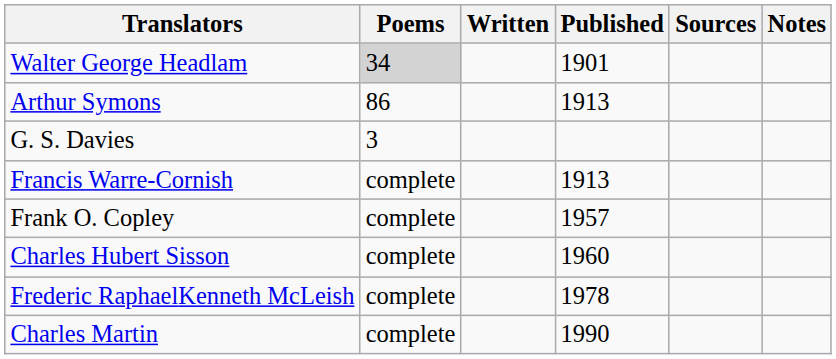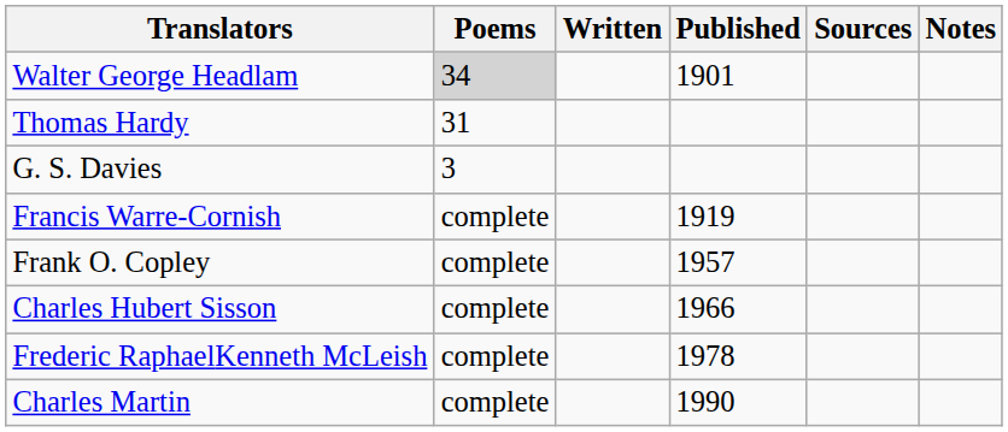 <table class="wikitable">
 <tr>
 <th>Translators</th>
 <th>Poems</th>
 <th>Written</th>
 <th>Published</th>
 <th>Sources</th>
 <th>Notes</th>
 </tr>
 <tr>
 <td><a href='#'>Walter George Headlam</a></td>
 <td style="background: lightgrey;">34</td>
 <td></td>
 <td>1901</td>
 <td></td>
 <td></td>
 </tr>
 <tr>
-<td><a href='#'>Arthur Symons</a></td>
-<td>86</td>
+<td><a href='#'>Thomas Hardy</a></td>
+<td>31</td>
 <td></td>
-<td>1913</td>
+<td></td>
 <td></td>
 <td></td>
 </tr>
 <tr>
 <td>G. S. Davies</td>
 <td>3</td>
 <td></td>
 <td></td>
 <td></td>
 <td></td>
 </tr>
 <tr>
 <td><a href='#'>Francis Warre-Cornish</a></td>
 <td>complete</td>
 <td></td>
-<td>1913</td>
+<td>1919</td>
 <td></td>
 <td></td>
 </tr>
 <tr>
 <td>Frank O. Copley</td>
 <td>complete</td>
 <td></td>
 <td>1957</td>
 <td></td>
 <td></td>
 </tr>
 <tr>
 <td><a href='#'>Charles Hubert Sisson</a></td>
 <td>complete</td>
 <td></td>
-<td>1960</td>
+<td>1966</td>
 <td></td>
 <td></td>
 </tr>
 <tr>
 <td><a href='#'>Frederic Raphael</a><a href='#'>Kenneth McLeish</a></td>
 <td>complete</td>
 <td></td>
 <td>1978</td>
 <td></td>
 <td></td>
 </tr>
 <tr>
 <td><a href='#'>Charles Martin</a></td>
 <td>complete</td>
 <td></td>
 <td>1990</td>
 <td></td>
 <td></td>
 </tr>
 </table>
